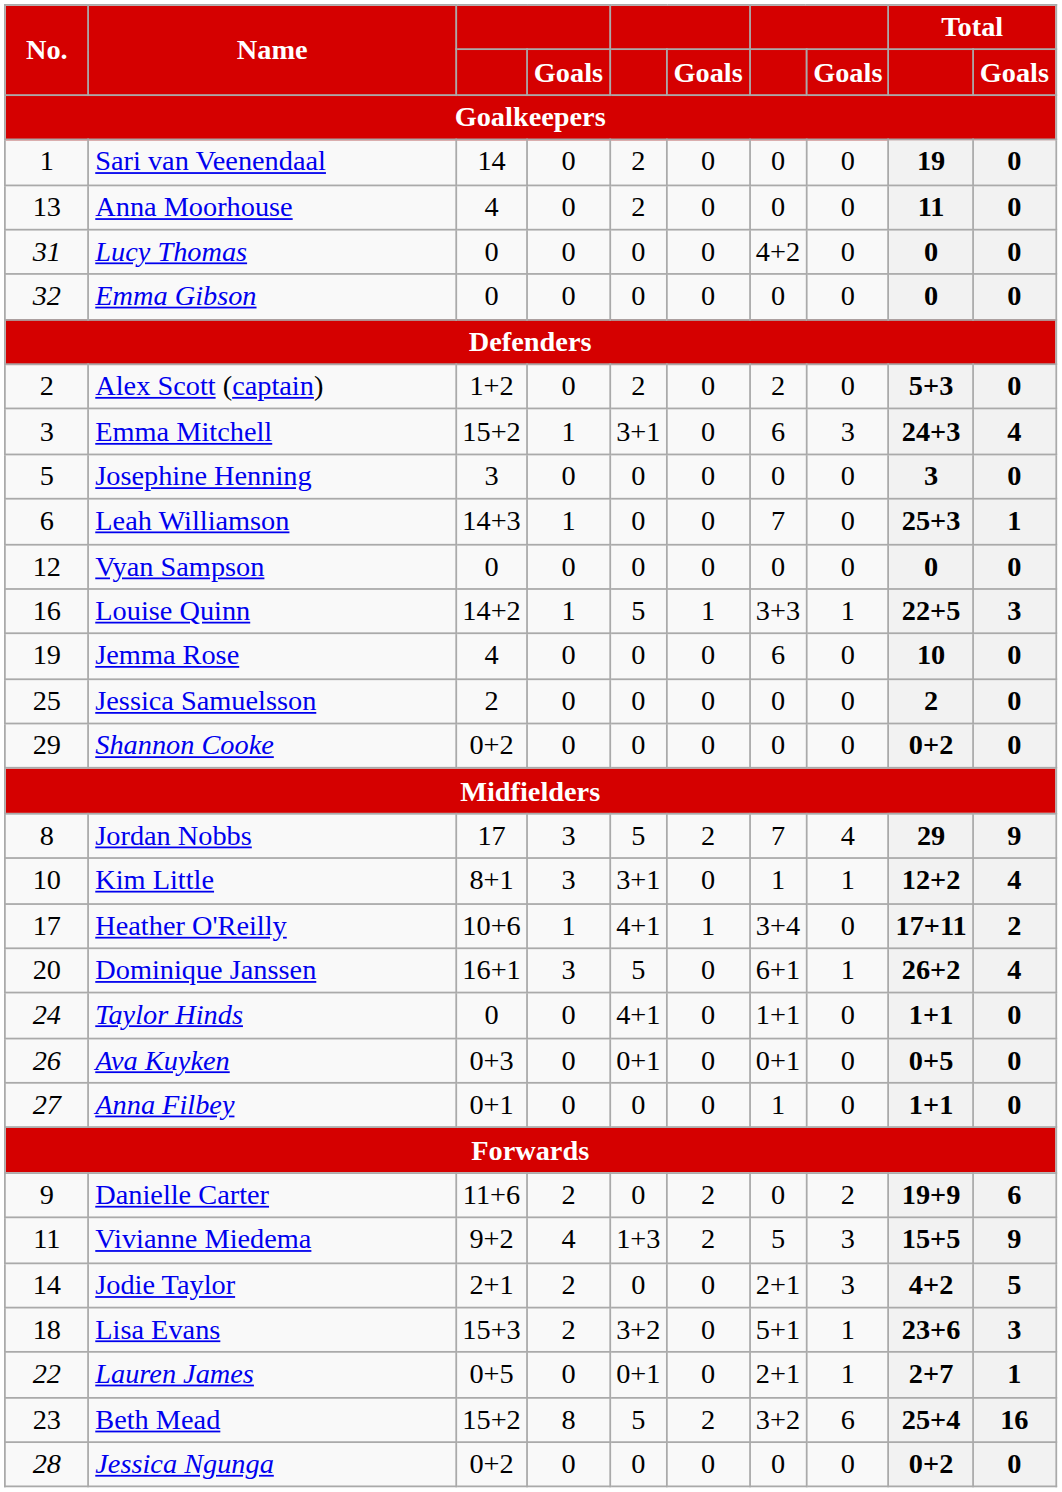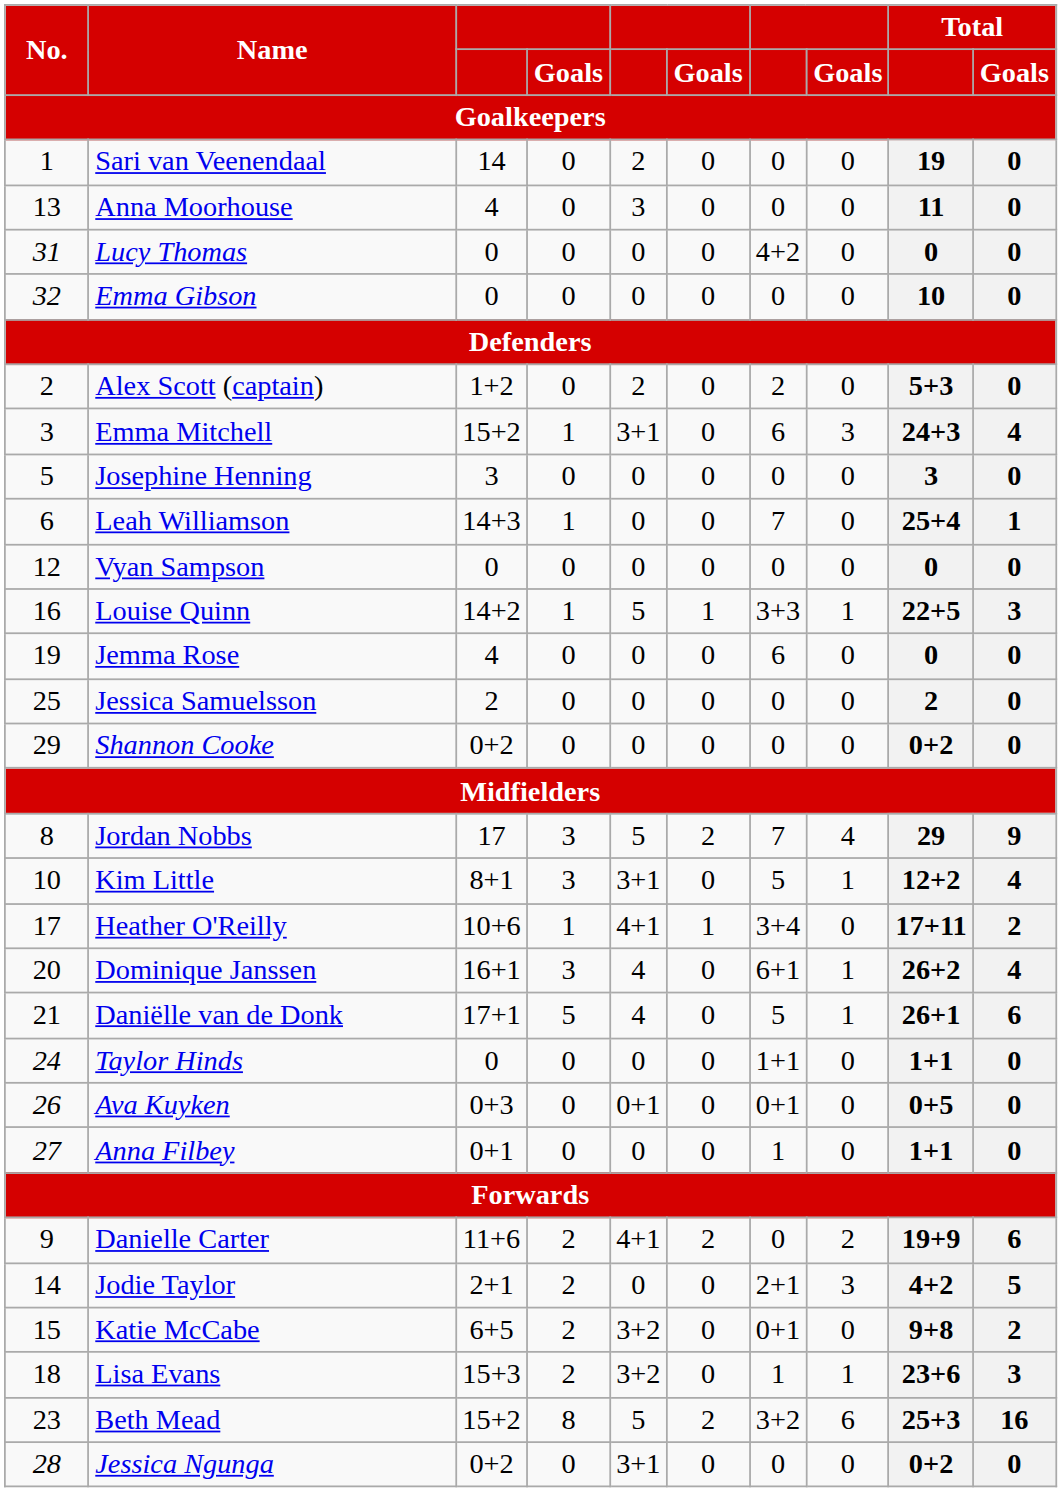 <table class="wikitable" style="text-align:center; font-size:100%; ">
 <tr>
 <th rowspan="2" style="background:#d50000; color:white; text-align:center; width:40px">No.</th>
 <th rowspan="2" style="background:#d50000; color:white; text-align:center;width:200px">Name</th>
 <th colspan="2" style="background:#d50000; color:white; text-align:center;"><a href='#'></a></th>
 <th colspan="2" style="background:#d50000; color:white; text-align:center;"><a href='#'></a></th>
 <th colspan="2" style="background:#d50000; color:white; text-align:center;"><a href='#'></a></th>
 <th colspan="2" style="background:#d50000; color:white; text-align:center;">Total</th>
 </tr>
 <tr>
 <th style="background:#d50000; color:white; text-align:center;width=50px"></th>
 <th style="background:#d50000; color:white; text-align:center;width=50px">Goals</th>
 <th style="background:#d50000; color:white; text-align:center;width=50px"></th>
 <th style="background:#d50000; color:white; text-align:center;width=50px">Goals</th>
 <th style="background:#d50000; color:white; text-align:center;width=50px"></th>
 <th style="background:#d50000; color:white; text-align:center;width=50px">Goals</th>
 <th style="background:#d50000; color:white; text-align:center;width=50px"></th>
 <th style="background:#d50000; color:white; text-align:center;width=50px">Goals</th>
 </tr>
 <tr>
 <th colspan="10" style="background:#d50000; color:white; text-align:center">Goalkeepers</th>
 </tr>
 <tr>
 <td>1</td>
 <td style="text-align: left"> <a href='#'>Sari van Veenendaal</a></td>
 <td>14</td>
 <td>0</td>
 <td>2</td>
 <td>0</td>
 <td>0</td>
 <td>0</td>
 <th>19</th>
 <th>0</th>
 </tr>
 <tr>
 <td>13</td>
 <td style="text-align: left"> <a href='#'>Anna Moorhouse</a></td>
 <td>4</td>
 <td>0</td>
-<td>2</td>
+<td>3</td>
 <td>0</td>
 <td>0</td>
 <td>0</td>
 <th>11</th>
 <th>0</th>
 </tr>
 <tr>
 <td><em>31</em></td>
 <td style="text-align: left"> <em><a href='#'>Lucy Thomas</a></em></td>
 <td>0</td>
 <td>0</td>
 <td>0</td>
 <td>0</td>
 <td>4+2</td>
 <td>0</td>
 <th>0</th>
 <th>0</th>
 </tr>
 <tr>
 <td><em>32</em></td>
 <td style="text-align: left"> <em><a href='#'>Emma Gibson</a></em></td>
 <td>0</td>
 <td>0</td>
 <td>0</td>
 <td>0</td>
 <td>0</td>
 <td>0</td>
-<th>0</th>
+<th>10</th>
 <th>0</th>
 </tr>
 <tr>
 <th colspan="10" style="background:#d50000; color:white; text-align:center">Defenders</th>
 </tr>
 <tr>
 <td>2</td>
 <td style="text-align: left"> <a href='#'>Alex Scott</a> (<a href='#'>captain</a>)</td>
 <td>1+2</td>
 <td>0</td>
 <td>2</td>
 <td>0</td>
 <td>2</td>
 <td>0</td>
 <th>5+3</th>
 <th>0</th>
 </tr>
 <tr>
 <td>3</td>
 <td style="text-align: left"> <a href='#'>Emma Mitchell</a></td>
 <td>15+2</td>
 <td>1</td>
 <td>3+1</td>
 <td>0</td>
 <td>6</td>
 <td>3</td>
 <th>24+3</th>
 <th>4</th>
 </tr>
 <tr>
 <td>5</td>
 <td style="text-align: left"> <a href='#'>Josephine Henning</a></td>
 <td>3</td>
 <td>0</td>
 <td>0</td>
 <td>0</td>
 <td>0</td>
 <td>0</td>
 <th>3</th>
 <th>0</th>
 </tr>
 <tr>
 <td>6</td>
 <td style="text-align: left"> <a href='#'>Leah Williamson</a></td>
 <td>14+3</td>
 <td>1</td>
 <td>0</td>
 <td>0</td>
 <td>7</td>
 <td>0</td>
-<th>25+3</th>
+<th>25+4</th>
 <th>1</th>
 </tr>
 <tr>
 <td>12</td>
 <td style="text-align: left"> <a href='#'>Vyan Sampson</a></td>
 <td>0</td>
 <td>0</td>
 <td>0</td>
 <td>0</td>
 <td>0</td>
 <td>0</td>
 <th>0</th>
 <th>0</th>
 </tr>
 <tr>
 <td>16</td>
 <td style="text-align: left"> <a href='#'>Louise Quinn</a></td>
 <td>14+2</td>
 <td>1</td>
 <td>5</td>
 <td>1</td>
 <td>3+3</td>
 <td>1</td>
 <th>22+5</th>
 <th>3</th>
 </tr>
 <tr>
 <td>19</td>
 <td style="text-align: left"> <a href='#'>Jemma Rose</a></td>
 <td>4</td>
 <td>0</td>
 <td>0</td>
 <td>0</td>
 <td>6</td>
 <td>0</td>
-<th>10</th>
+<th>0</th>
 <th>0</th>
 </tr>
 <tr>
 <td>25</td>
 <td style="text-align: left"> <a href='#'>Jessica Samuelsson</a></td>
 <td>2</td>
 <td>0</td>
 <td>0</td>
 <td>0</td>
 <td>0</td>
 <td>0</td>
 <th>2</th>
 <th>0</th>
 </tr>
 <tr>
 <td>29</td>
 <td style="text-align: left"> <em><a href='#'>Shannon Cooke</a></em></td>
 <td>0+2</td>
 <td>0</td>
 <td>0</td>
 <td>0</td>
 <td>0</td>
 <td>0</td>
 <th>0+2</th>
 <th>0</th>
 </tr>
 <tr>
 <th colspan="10" style="background:#d50000; color:white; text-align:center">Midfielders</th>
 </tr>
 <tr>
 <td>8</td>
 <td style="text-align: left"> <a href='#'>Jordan Nobbs</a></td>
 <td>17</td>
 <td>3</td>
 <td>5</td>
 <td>2</td>
 <td>7</td>
 <td>4</td>
 <th>29</th>
 <th>9</th>
 </tr>
 <tr>
 <td>10</td>
 <td style="text-align: left"> <a href='#'>Kim Little</a></td>
 <td>8+1</td>
 <td>3</td>
 <td>3+1</td>
 <td>0</td>
-<td>1</td>
+<td>5</td>
 <td>1</td>
 <th>12+2</th>
 <th>4</th>
 </tr>
 <tr>
 <td>17</td>
 <td style="text-align: left"> <a href='#'>Heather O'Reilly</a></td>
 <td>10+6</td>
 <td>1</td>
 <td>4+1</td>
 <td>1</td>
 <td>3+4</td>
 <td>0</td>
 <th>17+11</th>
 <th>2</th>
 </tr>
 <tr>
 <td>20</td>
 <td style="text-align: left"> <a href='#'>Dominique Janssen</a></td>
 <td>16+1</td>
 <td>3</td>
-<td>5</td>
+<td>4</td>
 <td>0</td>
 <td>6+1</td>
 <td>1</td>
 <th>26+2</th>
 <th>4</th>
 </tr>
 <tr>
+<td>21</td>
+<td style="text-align: left"> <a href='#'>Daniëlle van de Donk</a></td>
+<td>17+1</td>
+<td>5</td>
+<td>4</td>
+<td>0</td>
+<td>5</td>
+<td>1</td>
+<th>26+1</th>
+<th>6</th>
+</tr>
+<tr>
 <td><em>24</em></td>
 <td style="text-align: left"><em> <a href='#'>Taylor Hinds</a></em></td>
 <td>0</td>
 <td>0</td>
-<td>4+1</td>
+<td>0</td>
 <td>0</td>
 <td>1+1</td>
 <td>0</td>
 <th>1+1</th>
 <th>0</th>
 </tr>
 <tr>
 <td><em>26</em></td>
 <td style="text-align: left"><em> <a href='#'>Ava Kuyken</a></em></td>
 <td>0+3</td>
 <td>0</td>
 <td>0+1</td>
 <td>0</td>
 <td>0+1</td>
 <td>0</td>
 <th>0+5</th>
 <th>0</th>
 </tr>
 <tr>
 <td><em>27</em></td>
 <td style="text-align: left"><em> <a href='#'>Anna Filbey</a></em></td>
 <td>0+1</td>
 <td>0</td>
 <td>0</td>
 <td>0</td>
 <td>1</td>
 <td>0</td>
 <th>1+1</th>
 <th>0</th>
 </tr>
 <tr>
 <th colspan="10" style="background:#d50000; color:white; text-align:center">Forwards</th>
 </tr>
 <tr>
 <td>9</td>
 <td style="text-align: left"> <a href='#'>Danielle Carter</a></td>
 <td>11+6</td>
 <td>2</td>
-<td>0</td>
+<td>4+1</td>
 <td>2</td>
 <td>0</td>
 <td>2</td>
 <th>19+9</th>
 <th>6</th>
-</tr>
-<tr>
-<td>11</td>
-<td style="text-align: left"> <a href='#'>Vivianne Miedema</a></td>
-<td>9+2</td>
-<td>4</td>
-<td>1+3</td>
-<td>2</td>
-<td>5</td>
-<td>3</td>
-<th>15+5</th>
-<th>9</th>
 </tr>
 <tr>
 <td>14</td>
 <td style="text-align: left"> <a href='#'>Jodie Taylor</a></td>
 <td>2+1</td>
 <td>2</td>
 <td>0</td>
 <td>0</td>
 <td>2+1</td>
 <td>3</td>
 <th>4+2</th>
 <th>5</th>
 </tr>
 <tr>
+<td>15</td>
+<td style="text-align: left"> <a href='#'>Katie McCabe</a></td>
+<td>6+5</td>
+<td>2</td>
+<td>3+2</td>
+<td>0</td>
+<td>0+1</td>
+<td>0</td>
+<th>9+8</th>
+<th>2</th>
+</tr>
+<tr>
 <td>18</td>
 <td style="text-align: left"> <a href='#'>Lisa Evans</a></td>
 <td>15+3</td>
 <td>2</td>
 <td>3+2</td>
 <td>0</td>
-<td>5+1</td>
+<td>1</td>
 <td>1</td>
 <th>23+6</th>
 <th>3</th>
-</tr>
-<tr>
-<td><em>22</em></td>
-<td style="text-align: left"><em> <a href='#'>Lauren James</a></em></td>
-<td>0+5</td>
-<td>0</td>
-<td>0+1</td>
-<td>0</td>
-<td>2+1</td>
-<td>1</td>
-<th>2+7</th>
-<th>1</th>
 </tr>
 <tr>
 <td>23</td>
 <td style="text-align: left"> <a href='#'>Beth Mead</a></td>
 <td>15+2</td>
 <td>8</td>
 <td>5</td>
 <td>2</td>
 <td>3+2</td>
 <td>6</td>
-<th>25+4</th>
+<th>25+3</th>
 <th>16</th>
 </tr>
 <tr>
 <td><em>28</em></td>
 <td style="text-align: left"><em> <a href='#'>Jessica Ngunga</a></em></td>
 <td>0+2</td>
 <td>0</td>
-<td>0</td>
+<td>3+1</td>
 <td>0</td>
 <td>0</td>
 <td>0</td>
 <th>0+2</th>
 <th>0</th>
 </tr>
 </table>
